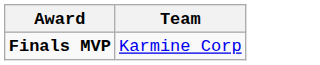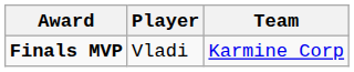 <table class="wikitable">
 <tr>
 <th>Award</th>
+<th>Player</th>
 <th>Team</th>
 </tr>
 <tr>
 <td style="text-align:center;"><strong>Finals MVP</strong></td>
+<td>Vladi</td>
 <td><a href='#'>Karmine Corp</a></td>
 </tr>
 </table>
